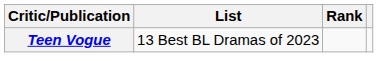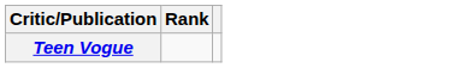 <table class="wikitable sortable plainrowheaders">
 <tr>
 <th scope="col">Critic/Publication</th>
-<th scope="col">List</th>
 <th scope="col">Rank</th>
 <th scope="col" class="unsortable"></th>
 </tr>
 <tr>
 <th scope="row"><em><a href='#'>Teen Vogue</a></em></th>
-<td>13 Best BL Dramas of 2023</td>
 <td></td>
 <td align="center"></td>
 </tr>
 </table>
